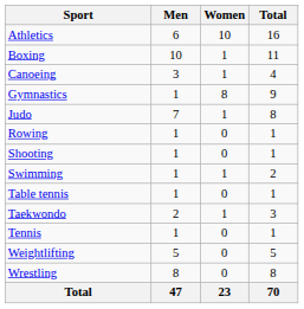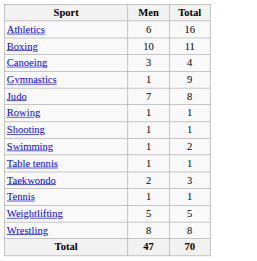 <table class="wikitable sortable" style="text-align:center;">
 <tr>
 <th width=180>Sport</th>
 <th width=55>Men</th>
-<th width=55>Women</th>
 <th width=55>Total</th>
 </tr>
 <tr>
 <td align=left><a href='#'>Athletics</a></td>
 <td>6</td>
-<td>10</td>
 <td>16</td>
 </tr>
 <tr>
 <td align=left><a href='#'>Boxing</a></td>
 <td>10</td>
-<td>1</td>
 <td>11</td>
 </tr>
 <tr>
 <td align=left><a href='#'>Canoeing</a></td>
 <td>3</td>
-<td>1</td>
 <td>4</td>
 </tr>
 <tr>
 <td align=left><a href='#'>Gymnastics</a></td>
 <td>1</td>
-<td>8</td>
 <td>9</td>
 </tr>
 <tr>
 <td align=left><a href='#'>Judo</a></td>
 <td>7</td>
-<td>1</td>
 <td>8</td>
 </tr>
 <tr>
 <td align=left><a href='#'>Rowing</a></td>
 <td>1</td>
-<td>0</td>
 <td>1</td>
 </tr>
 <tr>
 <td align=left><a href='#'>Shooting</a></td>
 <td>1</td>
-<td>0</td>
 <td>1</td>
 </tr>
 <tr>
 <td align=left><a href='#'>Swimming</a></td>
-<td>1</td>
 <td>1</td>
 <td>2</td>
 </tr>
 <tr>
 <td align=left><a href='#'>Table tennis</a></td>
 <td>1</td>
-<td>0</td>
 <td>1</td>
 </tr>
 <tr>
 <td align=left><a href='#'>Taekwondo</a></td>
 <td>2</td>
-<td>1</td>
 <td>3</td>
 </tr>
 <tr>
 <td align=left><a href='#'>Tennis</a></td>
 <td>1</td>
-<td>0</td>
 <td>1</td>
 </tr>
 <tr>
 <td align=left><a href='#'>Weightlifting</a></td>
 <td>5</td>
-<td>0</td>
 <td>5</td>
 </tr>
 <tr>
 <td align=left><a href='#'>Wrestling</a></td>
 <td>8</td>
-<td>0</td>
 <td>8</td>
 </tr>
 <tr>
 <th>Total</th>
 <th>47</th>
-<th>23</th>
 <th>70</th>
 </tr>
 </table>
